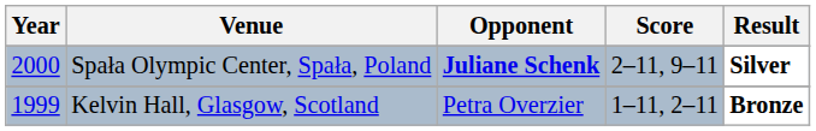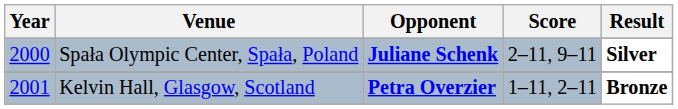 <table class="sortable wikitable" style="font-size: 90%;">
 <tr>
 <th>Year</th>
 <th>Venue</th>
 <th>Opponent</th>
 <th>Score</th>
 <th>Result</th>
 </tr>
 <tr>
 </tr>
 <tr style="background:#AABBCC">
 <td align="center"><a href='#'>2000</a></td>
 <td align="left">Spała Olympic Center, <a href='#'>Spała</a>, <a href='#'>Poland</a></td>
 <td align="left"><strong> <a href='#'>Juliane Schenk</a></strong></td>
 <td align="left">2–11, 9–11</td>
 <td style="text-align:left; background:white"> <strong>Silver</strong></td>
 </tr>
 <tr>
 </tr>
 <tr style="background:#AABBCC">
-<td align="center"><a href='#'>1999</a></td>
+<td align="center"><a href='#'>2001</a></td>
 <td align="left">Kelvin Hall, <a href='#'>Glasgow</a>, <a href='#'>Scotland</a></td>
-<td align="left"> <a href='#'>Petra Overzier</a></td>
+<td align="left"><strong> <a href='#'>Petra Overzier</a></strong></td>
 <td align="left">1–11, 2–11</td>
 <td style="text-align:left; background:white"> <strong>Bronze</strong></td>
 </tr>
 </table>
